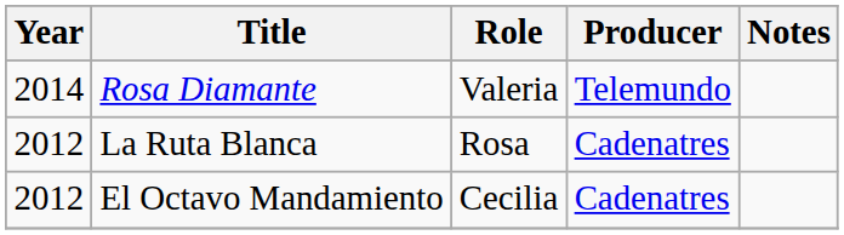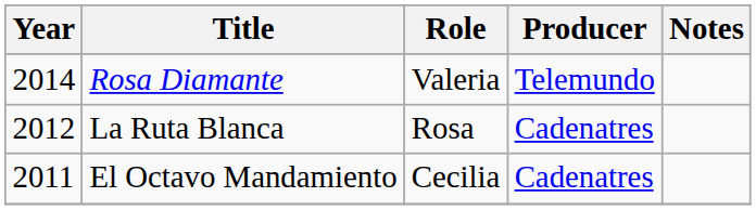 <table class="wikitable">
 <tr>
 <th>Year</th>
 <th>Title</th>
 <th>Role</th>
 <th>Producer</th>
 <th>Notes</th>
 </tr>
 <tr>
 <td>2014</td>
 <td><em><a href='#'>Rosa Diamante</a></em></td>
 <td>Valeria</td>
 <td><a href='#'>Telemundo</a></td>
 <td></td>
 </tr>
 <tr>
 <td>2012</td>
 <td>La Ruta Blanca</td>
 <td>Rosa</td>
 <td><a href='#'>Cadenatres</a></td>
 <td></td>
 </tr>
 <tr>
-<td>2012</td>
+<td>2011</td>
 <td>El Octavo Mandamiento</td>
 <td>Cecilia</td>
 <td><a href='#'>Cadenatres</a></td>
 <td></td>
 </tr>
 <tr>
 </tr>
 </table>
